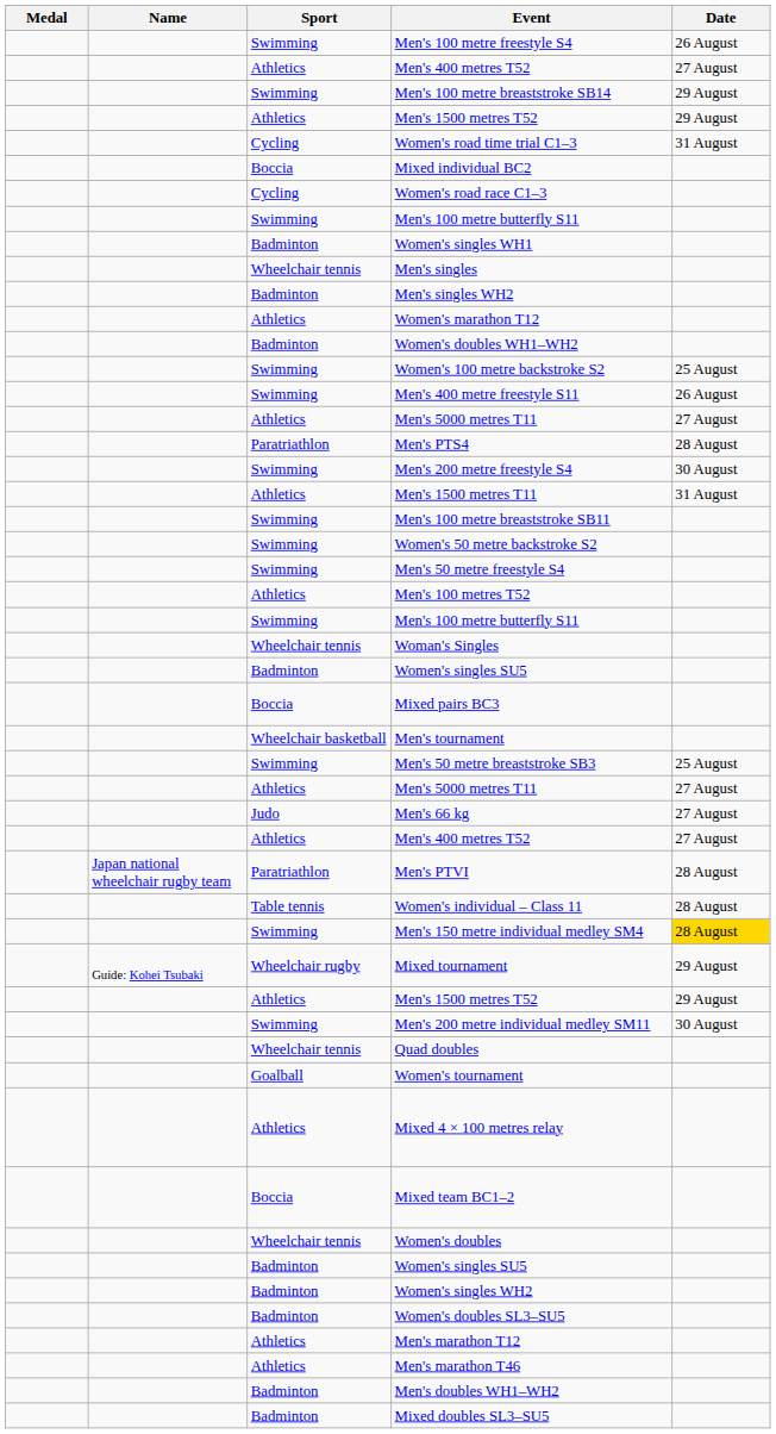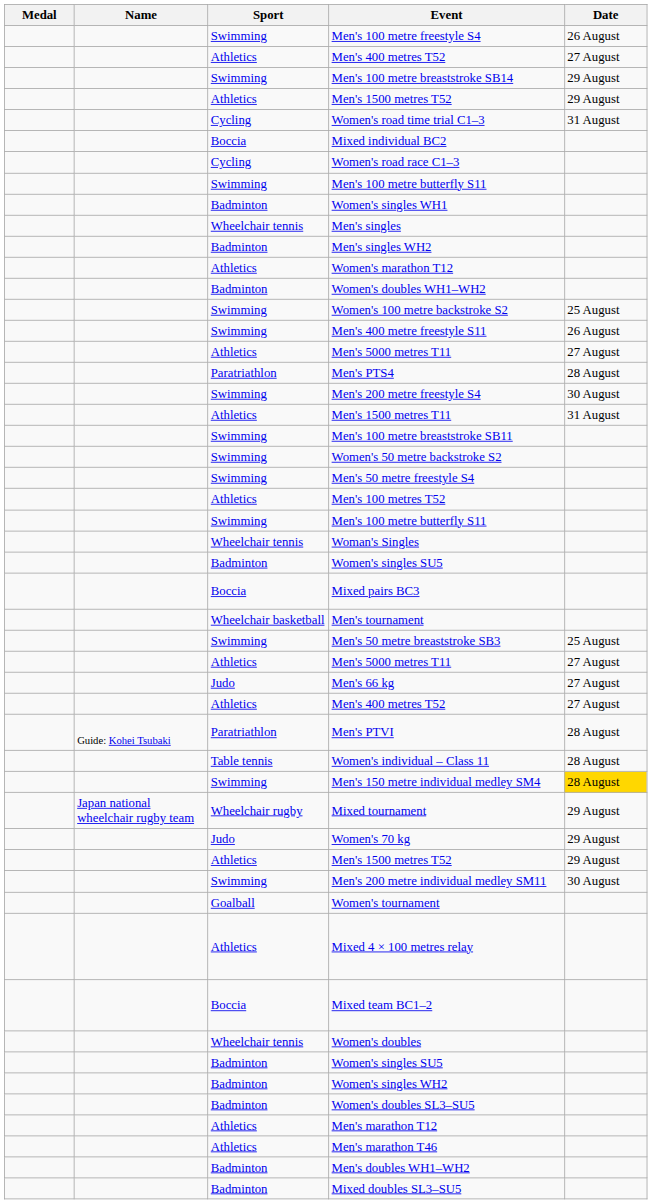 <table class="wikitable sortable" style="font-size:95%">
 <tr>
 <th style="width:5em">Medal</th>
 <th style="width:10em">Name</th>
 <th style="width:9em">Sport</th>
 <th style="width:18em">Event</th>
 <th style="width:6em">Date</th>
 </tr>
 <tr>
 <td></td>
 <td></td>
 <td><a href='#'>Swimming</a></td>
 <td><a href='#'>Men's 100 metre freestyle S4</a></td>
 <td>26 August</td>
 </tr>
 <tr>
 <td></td>
 <td></td>
 <td><a href='#'>Athletics</a></td>
 <td><a href='#'>Men's 400 metres T52</a></td>
 <td>27 August</td>
 </tr>
 <tr>
 <td></td>
 <td></td>
 <td><a href='#'>Swimming</a></td>
 <td><a href='#'>Men's 100 metre breaststroke SB14</a></td>
 <td>29 August</td>
 </tr>
 <tr>
 <td></td>
 <td></td>
 <td><a href='#'>Athletics</a></td>
 <td><a href='#'>Men's 1500 metres T52</a></td>
 <td>29 August</td>
 </tr>
 <tr>
 <td></td>
 <td></td>
 <td><a href='#'>Cycling</a></td>
 <td><a href='#'>Women's road time trial C1–3</a></td>
 <td>31 August</td>
 </tr>
 <tr>
 <td></td>
 <td></td>
 <td><a href='#'>Boccia</a></td>
 <td><a href='#'>Mixed individual BC2</a></td>
 <td></td>
 </tr>
 <tr>
 <td></td>
 <td></td>
 <td><a href='#'>Cycling</a></td>
 <td><a href='#'>Women's road race C1–3</a></td>
 <td></td>
 </tr>
 <tr>
 <td></td>
 <td></td>
 <td><a href='#'>Swimming</a></td>
 <td><a href='#'>Men's 100 metre butterfly S11</a></td>
 <td></td>
 </tr>
 <tr>
 <td></td>
 <td></td>
 <td><a href='#'>Badminton</a></td>
 <td><a href='#'>Women's singles WH1</a></td>
 <td></td>
 </tr>
 <tr>
 <td></td>
 <td></td>
 <td><a href='#'>Wheelchair tennis</a></td>
 <td><a href='#'>Men's singles</a></td>
 <td></td>
 </tr>
 <tr>
 <td></td>
 <td></td>
 <td><a href='#'>Badminton</a></td>
 <td><a href='#'>Men's singles WH2</a></td>
 <td></td>
 </tr>
 <tr>
 <td></td>
 <td></td>
 <td><a href='#'>Athletics</a></td>
 <td><a href='#'>Women's marathon T12</a></td>
 <td></td>
 </tr>
 <tr>
 <td></td>
 <td><br></td>
 <td><a href='#'>Badminton</a></td>
 <td><a href='#'>Women's doubles WH1–WH2</a></td>
 <td></td>
 </tr>
 <tr>
 <td></td>
 <td></td>
 <td><a href='#'>Swimming</a></td>
 <td><a href='#'>Women's 100 metre backstroke S2</a></td>
 <td>25 August</td>
 </tr>
 <tr>
 <td></td>
 <td></td>
 <td><a href='#'>Swimming</a></td>
 <td><a href='#'>Men's 400 metre freestyle S11</a></td>
 <td>26 August</td>
 </tr>
 <tr>
 <td></td>
 <td></td>
 <td><a href='#'>Athletics</a></td>
 <td><a href='#'>Men's 5000 metres T11</a></td>
 <td>27 August</td>
 </tr>
 <tr>
 <td></td>
 <td></td>
 <td><a href='#'>Paratriathlon</a></td>
 <td><a href='#'>Men's PTS4</a></td>
 <td>28 August</td>
 </tr>
 <tr>
 <td></td>
 <td></td>
 <td><a href='#'>Swimming</a></td>
 <td><a href='#'>Men's 200 metre freestyle S4</a></td>
 <td>30 August</td>
 </tr>
 <tr>
 <td></td>
 <td></td>
 <td><a href='#'>Athletics</a></td>
 <td><a href='#'>Men's 1500 metres T11</a></td>
 <td>31 August</td>
 </tr>
 <tr>
 <td></td>
 <td></td>
 <td><a href='#'>Swimming</a></td>
 <td><a href='#'>Men's 100 metre breaststroke SB11</a></td>
 <td></td>
 </tr>
 <tr>
 <td></td>
 <td></td>
 <td><a href='#'>Swimming</a></td>
 <td><a href='#'>Women's 50 metre backstroke S2</a></td>
 <td></td>
 </tr>
 <tr>
 <td></td>
 <td></td>
 <td><a href='#'>Swimming</a></td>
 <td><a href='#'>Men's 50 metre freestyle S4</a></td>
 <td></td>
 </tr>
 <tr>
 <td></td>
 <td></td>
 <td><a href='#'>Athletics</a></td>
 <td><a href='#'>Men's 100 metres T52</a></td>
 <td></td>
 </tr>
 <tr>
 <td></td>
 <td></td>
 <td><a href='#'>Swimming</a></td>
 <td><a href='#'>Men's 100 metre butterfly S11</a></td>
 <td></td>
 </tr>
 <tr>
 <td></td>
 <td></td>
 <td><a href='#'>Wheelchair tennis</a></td>
 <td><a href='#'>Woman's Singles</a></td>
 <td></td>
 </tr>
 <tr>
 <td></td>
 <td></td>
 <td><a href='#'>Badminton</a></td>
 <td><a href='#'>Women's singles SU5</a></td>
 <td></td>
 </tr>
 <tr>
 <td></td>
 <td><br><br></td>
 <td><a href='#'>Boccia</a></td>
 <td><a href='#'>Mixed pairs BC3</a></td>
 <td></td>
 </tr>
 <tr>
 <td></td>
 <td><br></td>
 <td><a href='#'>Wheelchair basketball</a></td>
 <td><a href='#'>Men's tournament</a></td>
 <td></td>
 </tr>
 <tr>
 <td></td>
 <td></td>
 <td><a href='#'>Swimming</a></td>
 <td><a href='#'>Men's 50 metre breaststroke SB3</a></td>
 <td>25 August</td>
 </tr>
 <tr>
 <td></td>
 <td></td>
 <td><a href='#'>Athletics</a></td>
 <td><a href='#'>Men's 5000 metres T11</a></td>
 <td>27 August</td>
 </tr>
 <tr>
 <td></td>
 <td></td>
 <td><a href='#'>Judo</a></td>
 <td><a href='#'>Men's 66 kg</a></td>
 <td>27 August</td>
 </tr>
 <tr>
 <td></td>
 <td></td>
 <td><a href='#'>Athletics</a></td>
 <td><a href='#'>Men's 400 metres T52</a></td>
 <td>27 August</td>
 </tr>
 <tr>
 <td></td>
-<td><a href='#'>Japan national wheelchair rugby team</a><br></td>
+<td><br><small>Guide: <a href='#'>Kohei Tsubaki</a></small></td>
 <td><a href='#'>Paratriathlon</a></td>
 <td><a href='#'>Men's PTVI</a></td>
 <td>28 August</td>
 </tr>
 <tr>
 <td></td>
 <td></td>
 <td><a href='#'>Table tennis</a></td>
 <td><a href='#'>Women's individual – Class 11</a></td>
 <td>28 August</td>
 </tr>
 <tr>
 <td></td>
 <td></td>
 <td><a href='#'>Swimming</a></td>
 <td><a href='#'>Men's 150 metre individual medley SM4</a></td>
 <td style="background: gold;">28 August</td>
 </tr>
 <tr>
 <td></td>
-<td><br><small>Guide: <a href='#'>Kohei Tsubaki</a></small></td>
+<td><a href='#'>Japan national wheelchair rugby team</a><br></td>
 <td><a href='#'>Wheelchair rugby</a></td>
 <td><a href='#'>Mixed tournament</a></td>
+<td>29 August</td>
+</tr>
+<tr>
+<td></td>
+<td></td>
+<td><a href='#'>Judo</a></td>
+<td><a href='#'>Women's 70 kg</a></td>
 <td>29 August</td>
 </tr>
 <tr>
 <td></td>
 <td></td>
 <td><a href='#'>Athletics</a></td>
 <td><a href='#'>Men's 1500 metres T52</a></td>
 <td>29 August</td>
 </tr>
 <tr>
 <td></td>
 <td></td>
 <td><a href='#'>Swimming</a></td>
 <td><a href='#'>Men's 200 metre individual medley SM11</a></td>
 <td>30 August</td>
-</tr>
-<tr>
-<td></td>
-<td><br></td>
-<td><a href='#'>Wheelchair tennis</a></td>
-<td><a href='#'>Quad doubles</a></td>
-<td></td>
 </tr>
 <tr>
 <td></td>
 <td><br></td>
 <td><a href='#'>Goalball</a></td>
 <td><a href='#'>Women's tournament</a></td>
 <td></td>
 </tr>
 <tr>
 <td></td>
 <td><br><br><br><br></td>
 <td><a href='#'>Athletics</a></td>
 <td><a href='#'>Mixed 4 × 100 metres relay</a></td>
 <td></td>
 </tr>
 <tr>
 <td></td>
 <td><br><br><br></td>
 <td><a href='#'>Boccia</a></td>
 <td><a href='#'>Mixed team BC1–2</a></td>
 <td></td>
 </tr>
 <tr>
 <td></td>
 <td><br></td>
 <td><a href='#'>Wheelchair tennis</a></td>
 <td><a href='#'>Women's doubles</a></td>
 <td></td>
 </tr>
 <tr>
 <td></td>
 <td></td>
 <td><a href='#'>Badminton</a></td>
 <td><a href='#'>Women's singles SU5</a></td>
 <td></td>
 </tr>
 <tr>
 <td></td>
 <td></td>
 <td><a href='#'>Badminton</a></td>
 <td><a href='#'>Women's singles WH2</a></td>
 <td></td>
 </tr>
 <tr>
 <td></td>
 <td><br></td>
 <td><a href='#'>Badminton</a></td>
 <td><a href='#'>Women's doubles SL3–SU5</a></td>
 <td></td>
 </tr>
 <tr>
 <td></td>
 <td></td>
 <td><a href='#'>Athletics</a></td>
 <td><a href='#'>Men's marathon T12</a></td>
 <td></td>
 </tr>
 <tr>
 <td></td>
 <td></td>
 <td><a href='#'>Athletics</a></td>
 <td><a href='#'>Men's marathon T46</a></td>
 <td></td>
 </tr>
 <tr>
 <td></td>
 <td><br></td>
 <td><a href='#'>Badminton</a></td>
 <td><a href='#'>Men's doubles WH1–WH2</a></td>
 <td></td>
 </tr>
 <tr>
 <td></td>
 <td><br></td>
 <td><a href='#'>Badminton</a></td>
 <td><a href='#'>Mixed doubles SL3–SU5</a></td>
 <td></td>
 </tr>
 </table>
